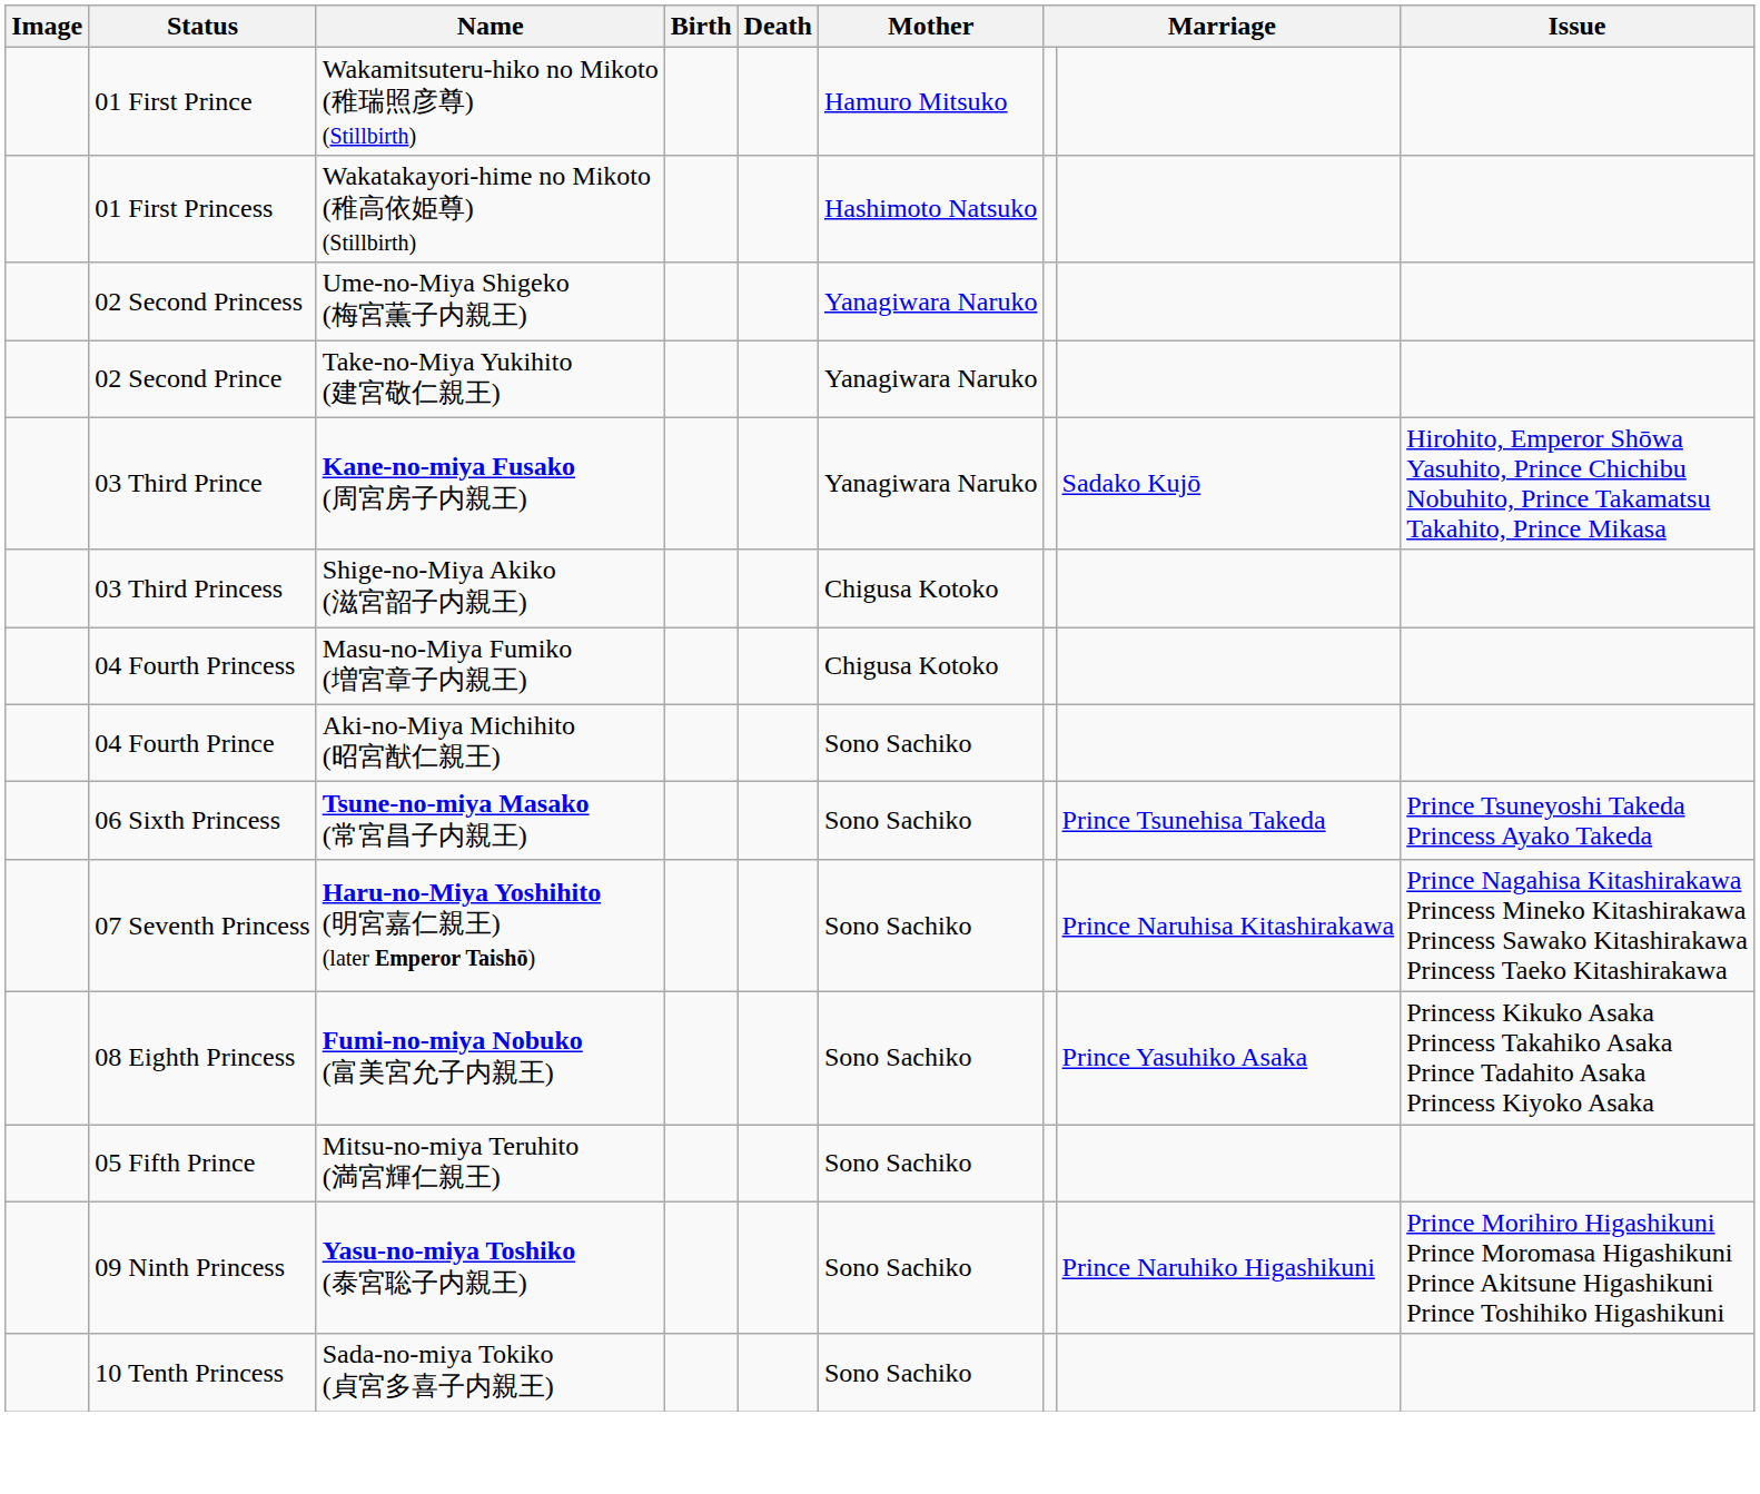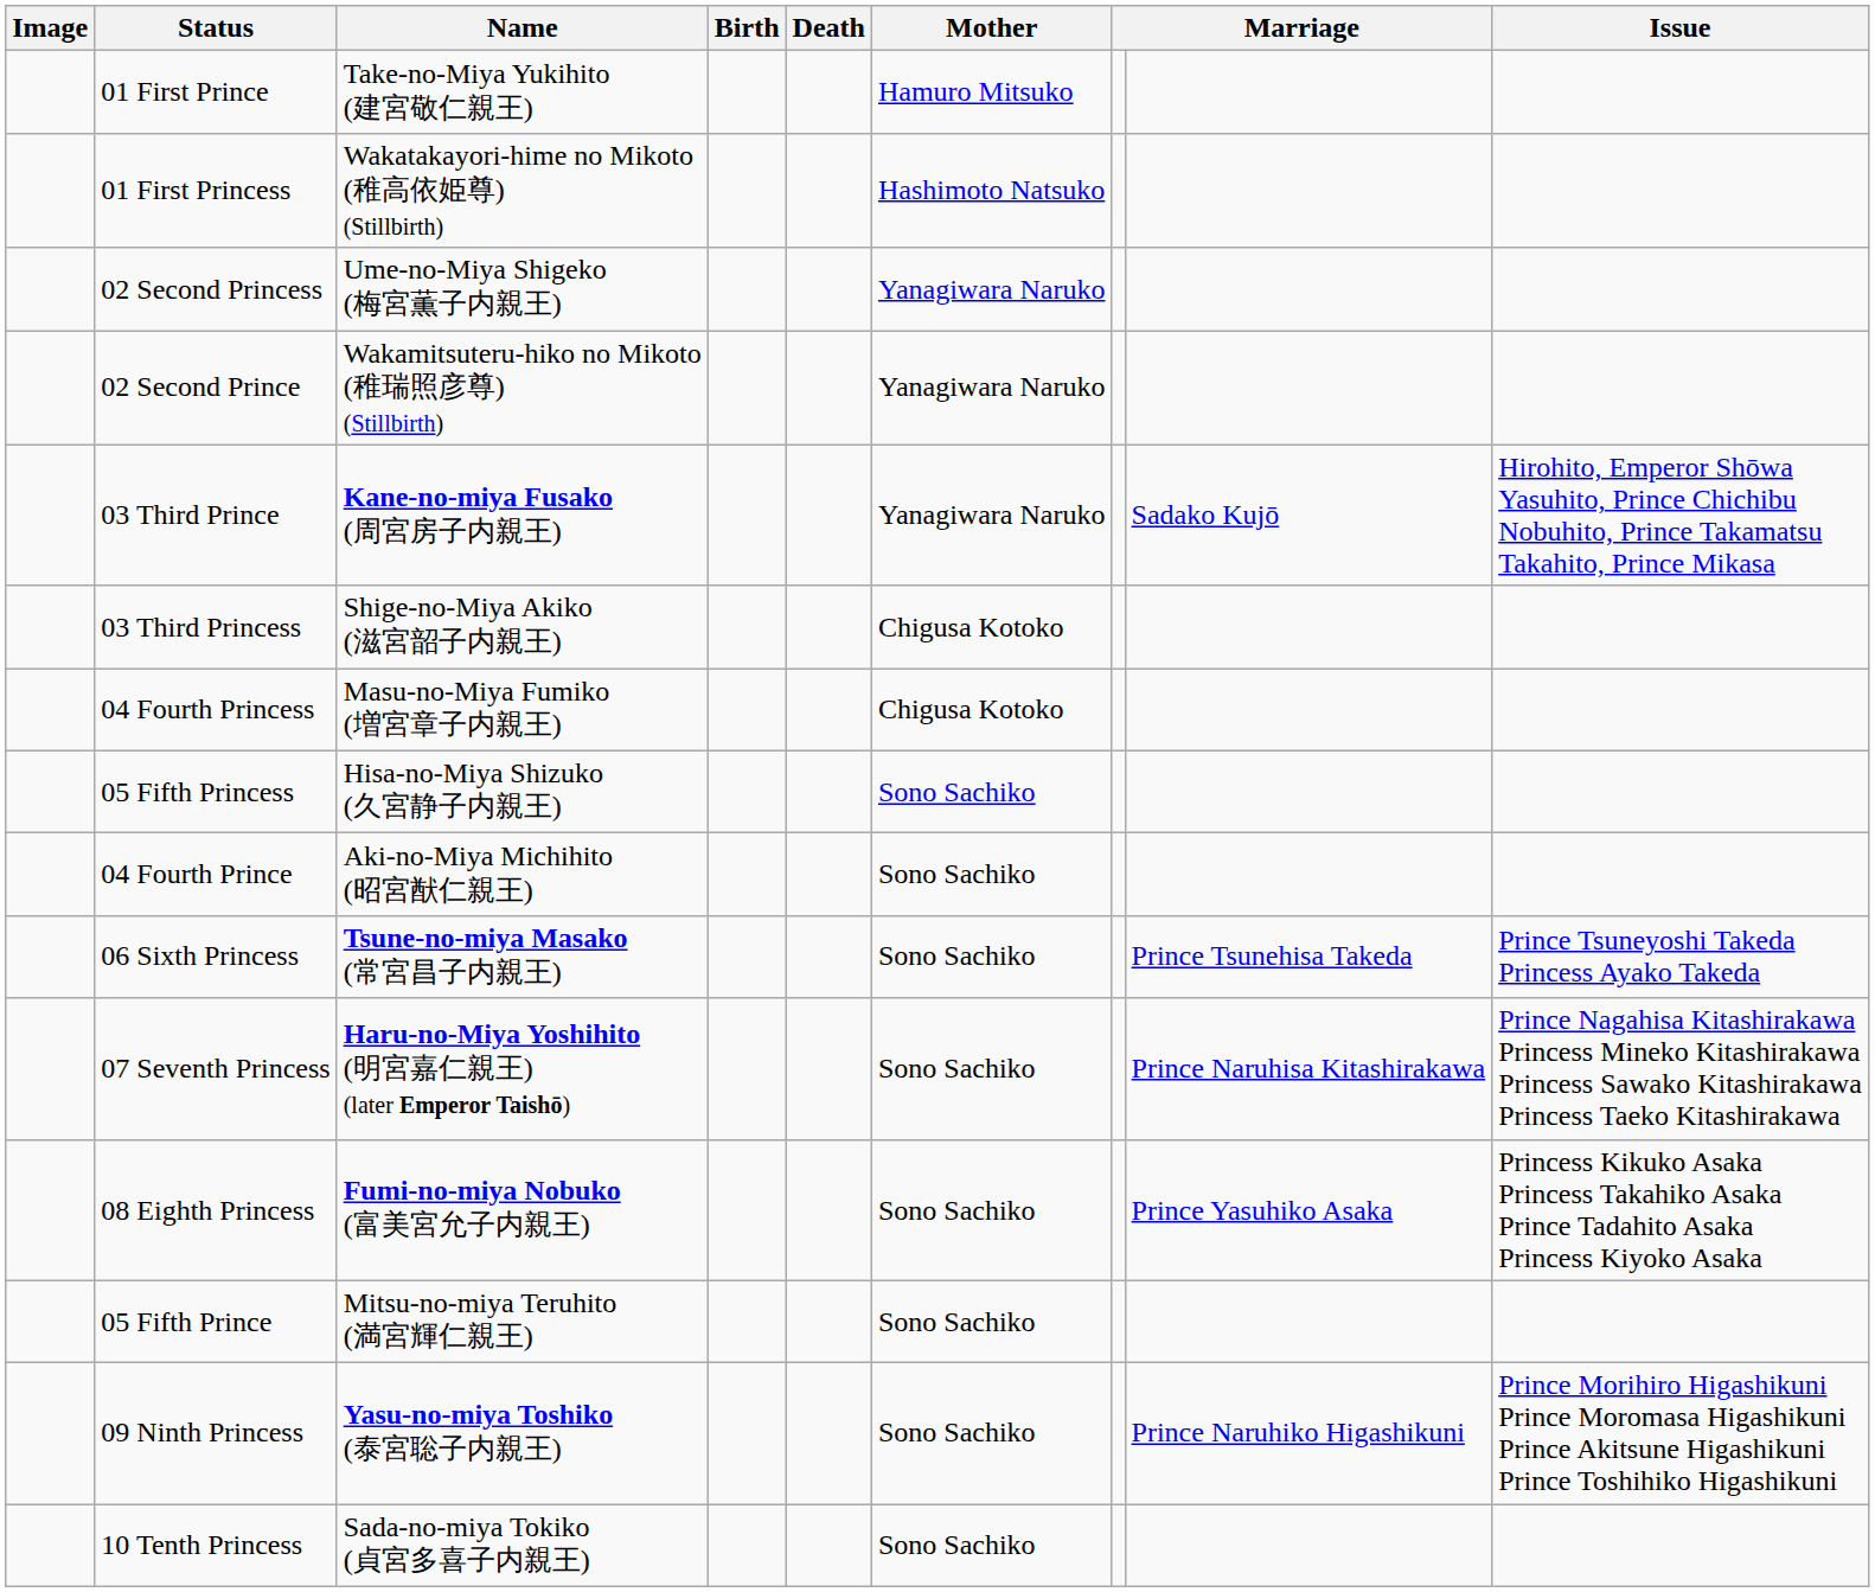 <table class="wikitable sortable">
 <tr>
 <th class="unsortable">Image</th>
 <th>Status</th>
 <th>Name</th>
 <th>Birth</th>
 <th>Death</th>
 <th>Mother</th>
 <th colspan="2">Marriage</th>
 <th class="unsortable">Issue</th>
 </tr>
 <tr>
 <td></td>
 <td><span>01</span> First Prince</td>
-<td>Wakamitsuteru-hiko no Mikoto<br>(稚瑞照彦尊)<br><small>(<a href='#'>Stillbirth</a>)</small></td>
+<td>Take-no-Miya Yukihito<br>(建宮敬仁親王)</td>
 <td align="center"></td>
 <td align="center"></td>
 <td><a href='#'>Hamuro Mitsuko</a></td>
 <td></td>
 <td></td>
 <td></td>
 </tr>
 <tr>
 <td></td>
 <td><span>01</span> First Princess</td>
 <td>Wakatakayori-hime no Mikoto<br>(稚高依姫尊)<br><small>(Stillbirth)</small></td>
 <td align="center"></td>
 <td align="center"></td>
 <td><a href='#'>Hashimoto Natsuko</a></td>
 <td></td>
 <td></td>
 <td></td>
 </tr>
 <tr>
 <td></td>
 <td><span>02</span> Second Princess</td>
 <td>Ume-no-Miya Shigeko<br>(梅宮薫子内親王)</td>
 <td align="center"></td>
 <td align="center"></td>
 <td><a href='#'>Yanagiwara Naruko</a></td>
 <td></td>
 <td></td>
 <td></td>
 </tr>
 <tr>
 <td></td>
 <td><span>02</span> Second Prince</td>
-<td>Take-no-Miya Yukihito<br>(建宮敬仁親王)</td>
+<td>Wakamitsuteru-hiko no Mikoto<br>(稚瑞照彦尊)<br><small>(<a href='#'>Stillbirth</a>)</small></td>
 <td align="center"></td>
 <td align="center"></td>
 <td>Yanagiwara Naruko</td>
 <td></td>
 <td></td>
 <td></td>
 </tr>
 <tr>
 <td></td>
 <td><span>03</span> Third Prince</td>
 <td><strong><a href='#'>Kane-no-miya Fusako</a></strong><br>(周宮房子内親王)</td>
 <td align="center"></td>
 <td align="center"></td>
 <td>Yanagiwara Naruko</td>
 <td></td>
 <td><a href='#'>Sadako Kujō</a></td>
 <td><a href='#'>Hirohito, Emperor Shōwa</a><br><a href='#'>Yasuhito, Prince Chichibu</a><br><a href='#'>Nobuhito, Prince Takamatsu</a><br><a href='#'>Takahito, Prince Mikasa</a></td>
 </tr>
 <tr>
 <td></td>
 <td><span>03</span> Third Princess</td>
 <td>Shige-no-Miya Akiko<br>(滋宮韶子内親王)</td>
 <td align="center"></td>
 <td align="center"></td>
 <td>Chigusa Kotoko</td>
 <td></td>
 <td></td>
 <td></td>
 </tr>
 <tr>
 <td></td>
 <td><span>04</span> Fourth Princess</td>
 <td>Masu-no-Miya Fumiko<br>(増宮章子内親王)</td>
 <td align="center"></td>
 <td align="center"></td>
 <td>Chigusa Kotoko</td>
+<td></td>
+<td></td>
+<td></td>
+</tr>
+<tr>
+<td></td>
+<td><span>05</span> Fifth Princess</td>
+<td>Hisa-no-Miya Shizuko<br>(久宮静子内親王)</td>
+<td align="center"></td>
+<td align="center"></td>
+<td><a href='#'>Sono Sachiko</a></td>
 <td></td>
 <td></td>
 <td></td>
 </tr>
 <tr>
 <td></td>
 <td><span>04</span> Fourth Prince</td>
 <td>Aki-no-Miya Michihito<br>(昭宮猷仁親王)</td>
 <td align="center"></td>
 <td align="center"></td>
 <td>Sono Sachiko</td>
 <td></td>
 <td></td>
 <td></td>
 </tr>
 <tr>
 <td></td>
 <td><span>06</span> Sixth Princess</td>
 <td><strong><a href='#'>Tsune-no-miya Masako</a></strong><br>(常宮昌子内親王)</td>
 <td align="center"></td>
 <td align="center"></td>
 <td>Sono Sachiko</td>
 <td></td>
 <td><a href='#'>Prince Tsunehisa Takeda</a></td>
 <td><a href='#'>Prince Tsuneyoshi Takeda</a><br><a href='#'>Princess Ayako Takeda</a></td>
 </tr>
 <tr>
 <td></td>
 <td><span>07</span> Seventh Princess</td>
 <td><strong><a href='#'>Haru-no-Miya Yoshihito</a></strong><br>(明宮嘉仁親王)<br><small>(later <strong>Emperor Taishō</strong>)</small></td>
 <td align="center"></td>
 <td align="center"></td>
 <td>Sono Sachiko</td>
 <td></td>
 <td><a href='#'>Prince Naruhisa Kitashirakawa</a></td>
 <td><a href='#'>Prince Nagahisa Kitashirakawa</a><br>Princess Mineko Kitashirakawa<br>Princess Sawako Kitashirakawa<br>Princess Taeko Kitashirakawa</td>
 </tr>
 <tr>
 <td></td>
 <td><span>08</span> Eighth Princess</td>
 <td><strong><a href='#'>Fumi-no-miya Nobuko</a></strong><br>(富美宮允子内親王)</td>
 <td align="center"></td>
 <td align="center"></td>
 <td>Sono Sachiko</td>
 <td></td>
 <td><a href='#'>Prince Yasuhiko Asaka</a></td>
 <td>Princess Kikuko Asaka<br>Princess Takahiko Asaka<br>Prince Tadahito Asaka<br>Princess Kiyoko Asaka</td>
 </tr>
 <tr>
 <td></td>
 <td><span>05</span> Fifth Prince</td>
 <td>Mitsu-no-miya Teruhito<br>(満宮輝仁親王)</td>
 <td align="center"></td>
 <td align="center"></td>
 <td>Sono Sachiko</td>
 <td></td>
 <td></td>
 <td></td>
 </tr>
 <tr>
 <td></td>
 <td><span>09</span> Ninth Princess</td>
 <td><strong><a href='#'>Yasu-no-miya Toshiko</a></strong><br>(泰宮聡子内親王)</td>
 <td align="center"></td>
 <td align="center"></td>
 <td>Sono Sachiko</td>
 <td></td>
 <td><a href='#'>Prince Naruhiko Higashikuni</a></td>
 <td><a href='#'>Prince Morihiro Higashikuni</a><br>Prince Moromasa Higashikuni<br>Prince Akitsune Higashikuni<br>Prince Toshihiko Higashikuni</td>
 </tr>
 <tr>
 <td></td>
 <td><span>10</span> Tenth Princess</td>
 <td>Sada-no-miya Tokiko<br>(貞宮多喜子内親王)</td>
 <td align="center"></td>
 <td align="center"></td>
 <td>Sono Sachiko</td>
 <td></td>
 <td></td>
 <td></td>
 </tr>
 </table>
